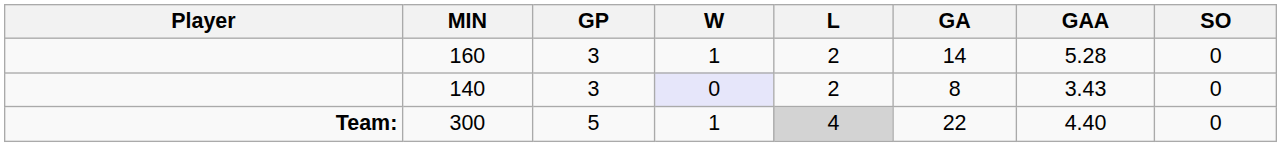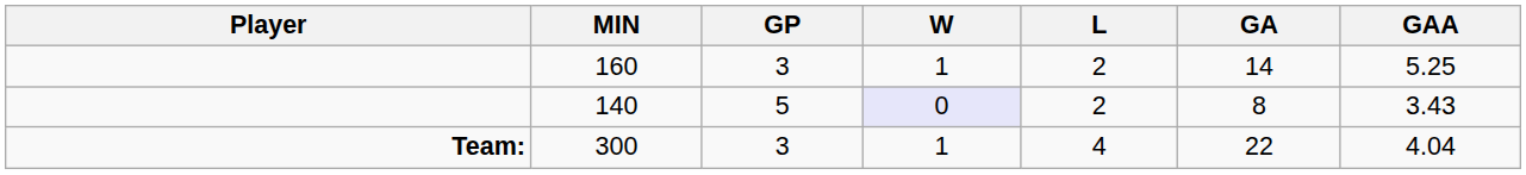 <table class="wikitable sortable" width="60%">
 <tr>
 <th bgcolor="#DDDDFF" width="10%">Player</th>
 <th width="3%" bgcolor="#DDDDFF" title="Minutes played">MIN</th>
 <th width="3%" bgcolor="#DDDDFF" title="Games played in">GP</th>
 <th width="3%" bgcolor="#DDDDFF" title="Wins">W</th>
 <th width="3%" bgcolor="#DDDDFF"title="Losses">L</th>
 <th width="3%" bgcolor="#DDDDFF" title="Goals against">GA</th>
 <th width="3%" bgcolor="#DDDDFF" title="Goals against average">GAA</th>
-<th width="3%" bgcolor="#DDDDFF" title="Shut-outs">SO</th>
 </tr>
 <tr align="center">
 <td align="right"></td>
 <td>160</td>
 <td>3</td>
 <td>1</td>
 <td>2</td>
 <td>14</td>
-<td>5.28</td>
-<td>0</td>
+<td>5.25</td>
 </tr>
 <tr align="center">
 <td align="right"></td>
 <td>140</td>
-<td>3</td>
+<td>5</td>
 <td style="background: lavender;">0</td>
 <td>2</td>
 <td>8</td>
 <td>3.43</td>
-<td>0</td>
 </tr>
 <tr align="center">
 <td align="right"><strong>Team:</strong></td>
 <td>300</td>
-<td>5</td>
+<td>3</td>
 <td>1</td>
-<td style="background: lightgrey;">4</td>
+<td>4</td>
 <td>22</td>
-<td>4.40</td>
-<td>0</td>
+<td>4.04</td>
 </tr>
 </table>
